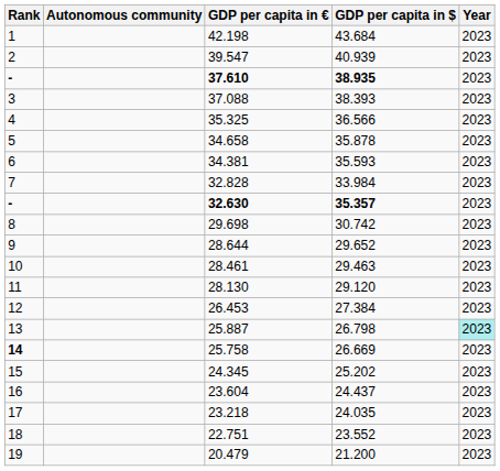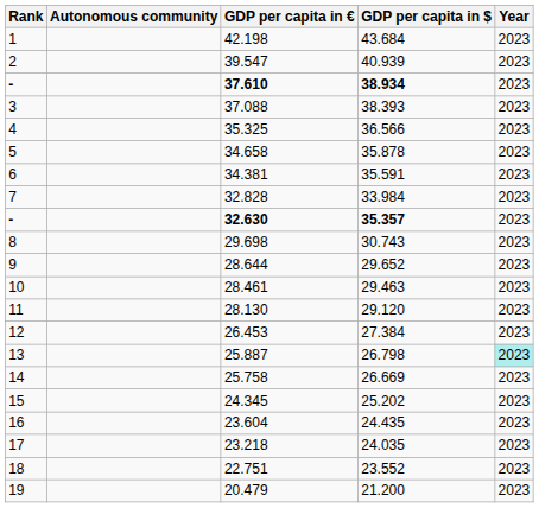 <table class="wikitable sortable">
 <tr>
 <th>Rank</th>
 <th>Autonomous community</th>
 <th>GDP per capita in €</th>
 <th>GDP per capita in $</th>
 <th>Year</th>
 </tr>
 <tr>
 <td>1</td>
 <td></td>
 <td>42.198</td>
 <td>43.684</td>
 <td>2023</td>
 </tr>
 <tr>
 <td>2</td>
 <td></td>
 <td>39.547</td>
 <td>40.939</td>
 <td>2023</td>
 </tr>
 <tr>
 <td><strong>-</strong></td>
 <td></td>
 <td><strong>37.610</strong></td>
-<td><strong>38.935</strong></td>
+<td><strong>38.934</strong></td>
 <td>2023</td>
 </tr>
 <tr>
 <td>3</td>
 <td></td>
 <td>37.088</td>
 <td>38.393</td>
 <td>2023</td>
 </tr>
 <tr>
 <td>4</td>
 <td></td>
 <td>35.325</td>
 <td>36.566</td>
 <td>2023</td>
 </tr>
 <tr>
 <td>5</td>
 <td></td>
 <td>34.658</td>
 <td>35.878</td>
 <td>2023</td>
 </tr>
 <tr>
 <td>6</td>
 <td></td>
 <td>34.381</td>
-<td>35.593</td>
+<td>35.591</td>
 <td>2023</td>
 </tr>
 <tr>
 <td>7</td>
 <td></td>
 <td>32.828</td>
 <td>33.984</td>
 <td>2023</td>
 </tr>
 <tr>
 <td><strong>-</strong></td>
 <td></td>
 <td><strong>32.630</strong></td>
 <td><strong>35.357</strong></td>
 <td>2023</td>
 </tr>
 <tr>
 <td>8</td>
 <td></td>
 <td>29.698</td>
-<td>30.742</td>
+<td>30.743</td>
 <td>2023</td>
 </tr>
 <tr>
 <td>9</td>
 <td></td>
 <td>28.644</td>
 <td>29.652</td>
 <td>2023</td>
 </tr>
 <tr>
 <td>10</td>
 <td></td>
 <td>28.461</td>
 <td>29.463</td>
 <td>2023</td>
 </tr>
 <tr>
 <td>11</td>
 <td></td>
 <td>28.130</td>
 <td>29.120</td>
 <td>2023</td>
 </tr>
 <tr>
 <td>12</td>
 <td></td>
 <td>26.453</td>
 <td>27.384</td>
 <td>2023</td>
 </tr>
 <tr>
 <td>13</td>
 <td></td>
 <td>25.887</td>
 <td>26.798</td>
 <td style="background: paleturquoise;">2023</td>
 </tr>
 <tr>
-<td><strong>14</strong></td>
+<td>14</td>
 <td></td>
 <td>25.758</td>
 <td>26.669</td>
 <td>2023</td>
 </tr>
 <tr>
 <td>15</td>
 <td></td>
 <td>24.345</td>
 <td>25.202</td>
 <td>2023</td>
 </tr>
 <tr>
 <td>16</td>
 <td></td>
 <td>23.604</td>
-<td>24.437</td>
+<td>24.435</td>
 <td>2023</td>
 </tr>
 <tr>
 <td>17</td>
 <td></td>
 <td>23.218</td>
 <td>24.035</td>
 <td>2023</td>
 </tr>
 <tr>
 <td>18</td>
 <td></td>
 <td>22.751</td>
 <td>23.552</td>
 <td>2023</td>
 </tr>
 <tr>
 <td>19</td>
 <td></td>
 <td>20.479</td>
 <td>21.200</td>
 <td>2023</td>
 </tr>
 </table>
